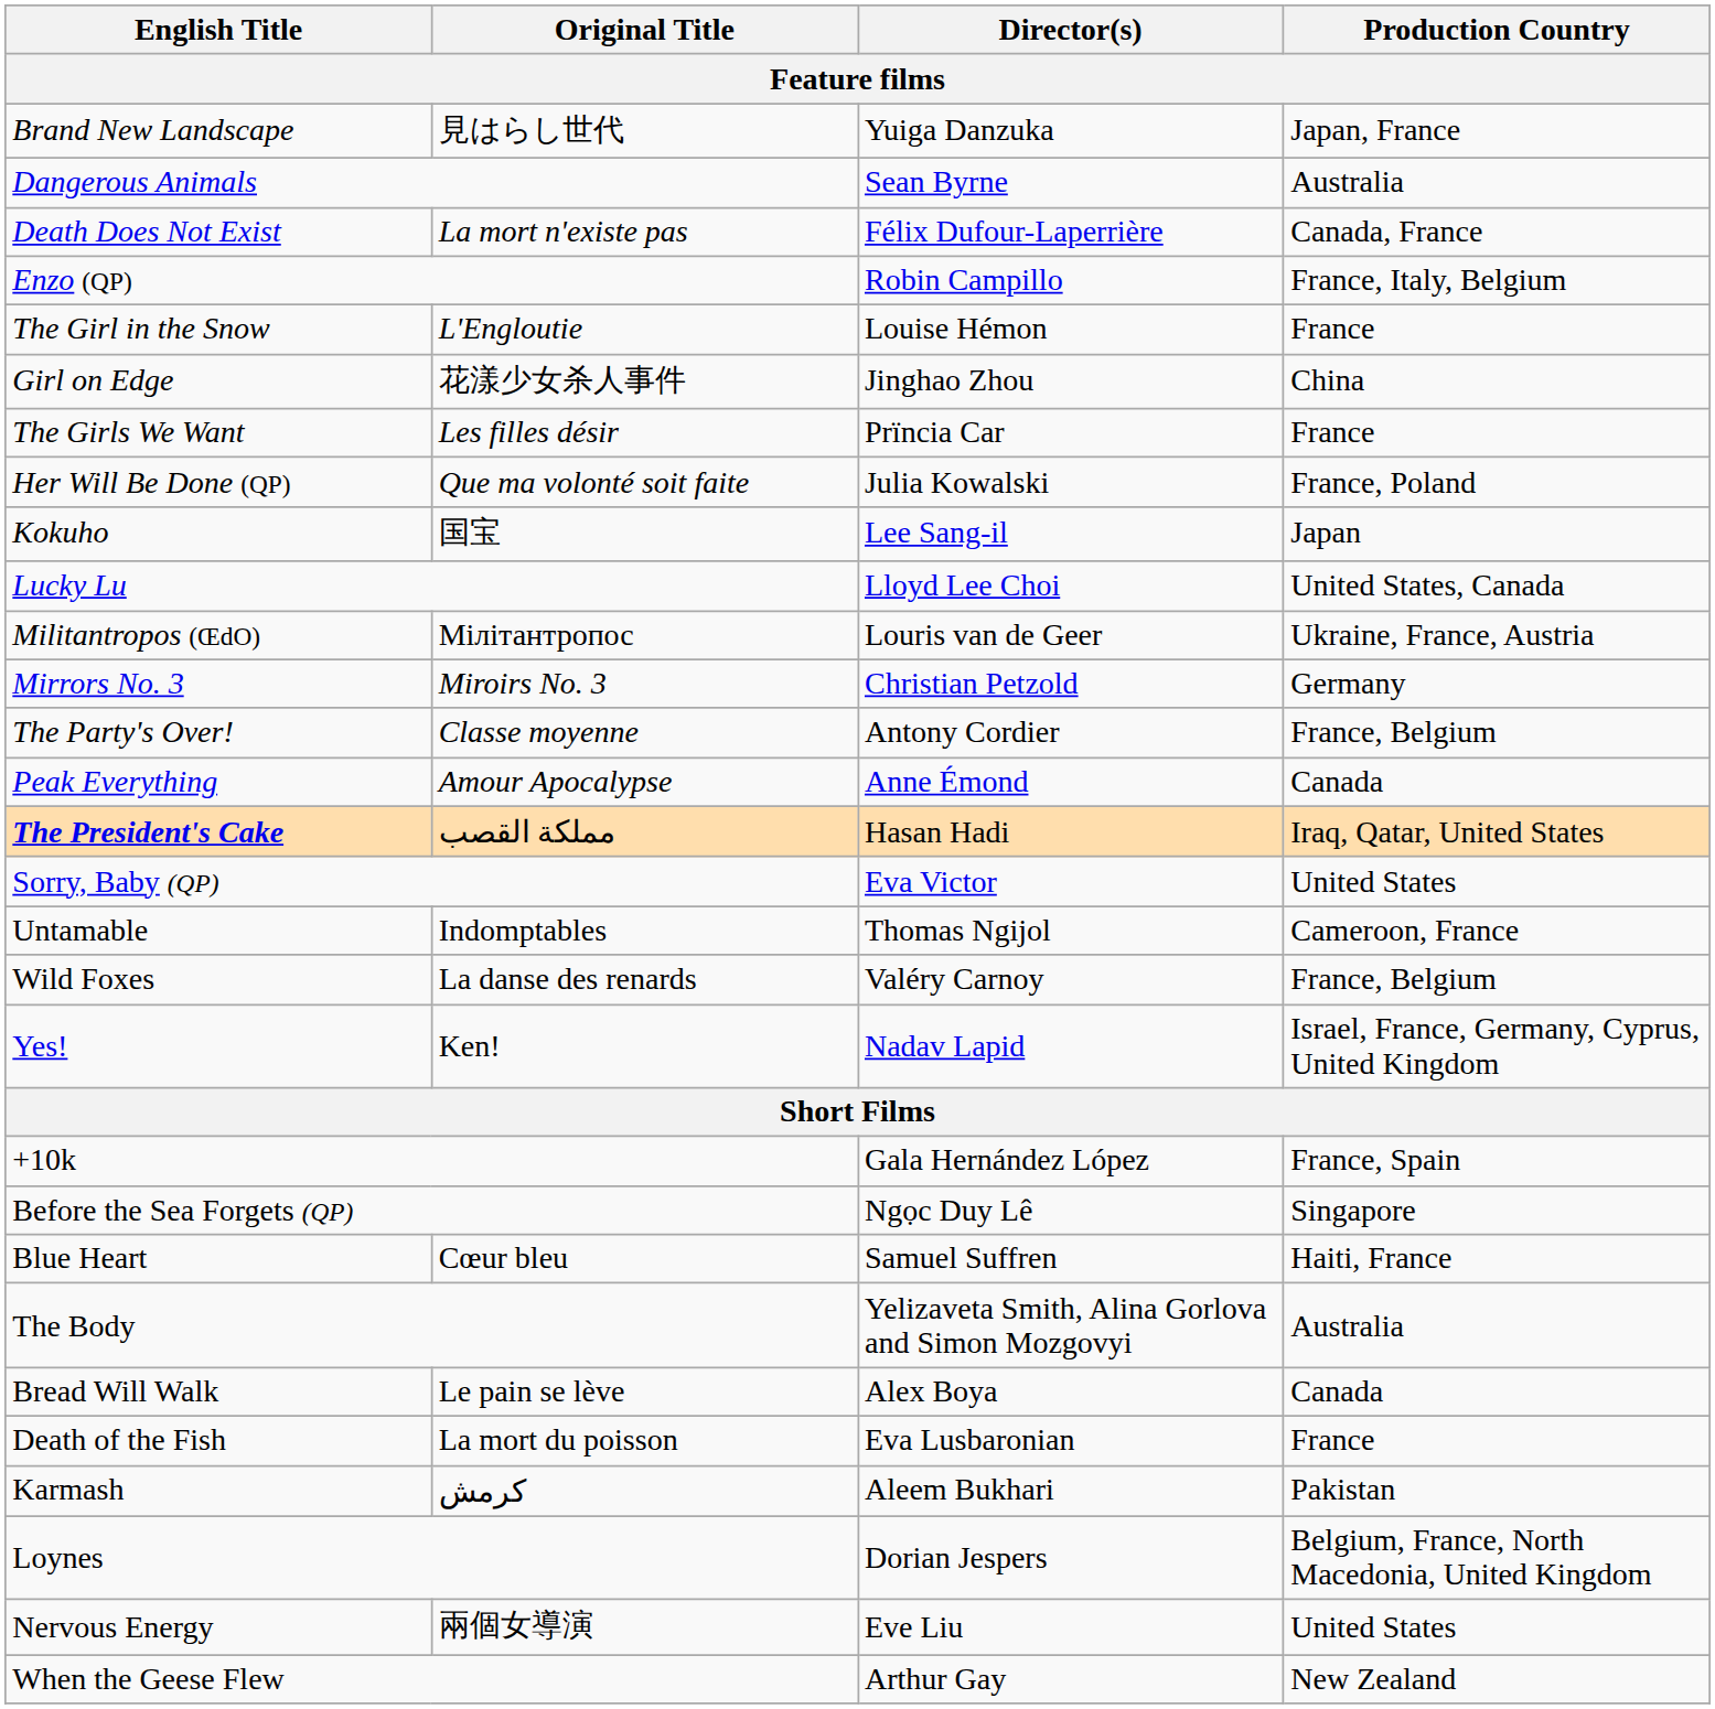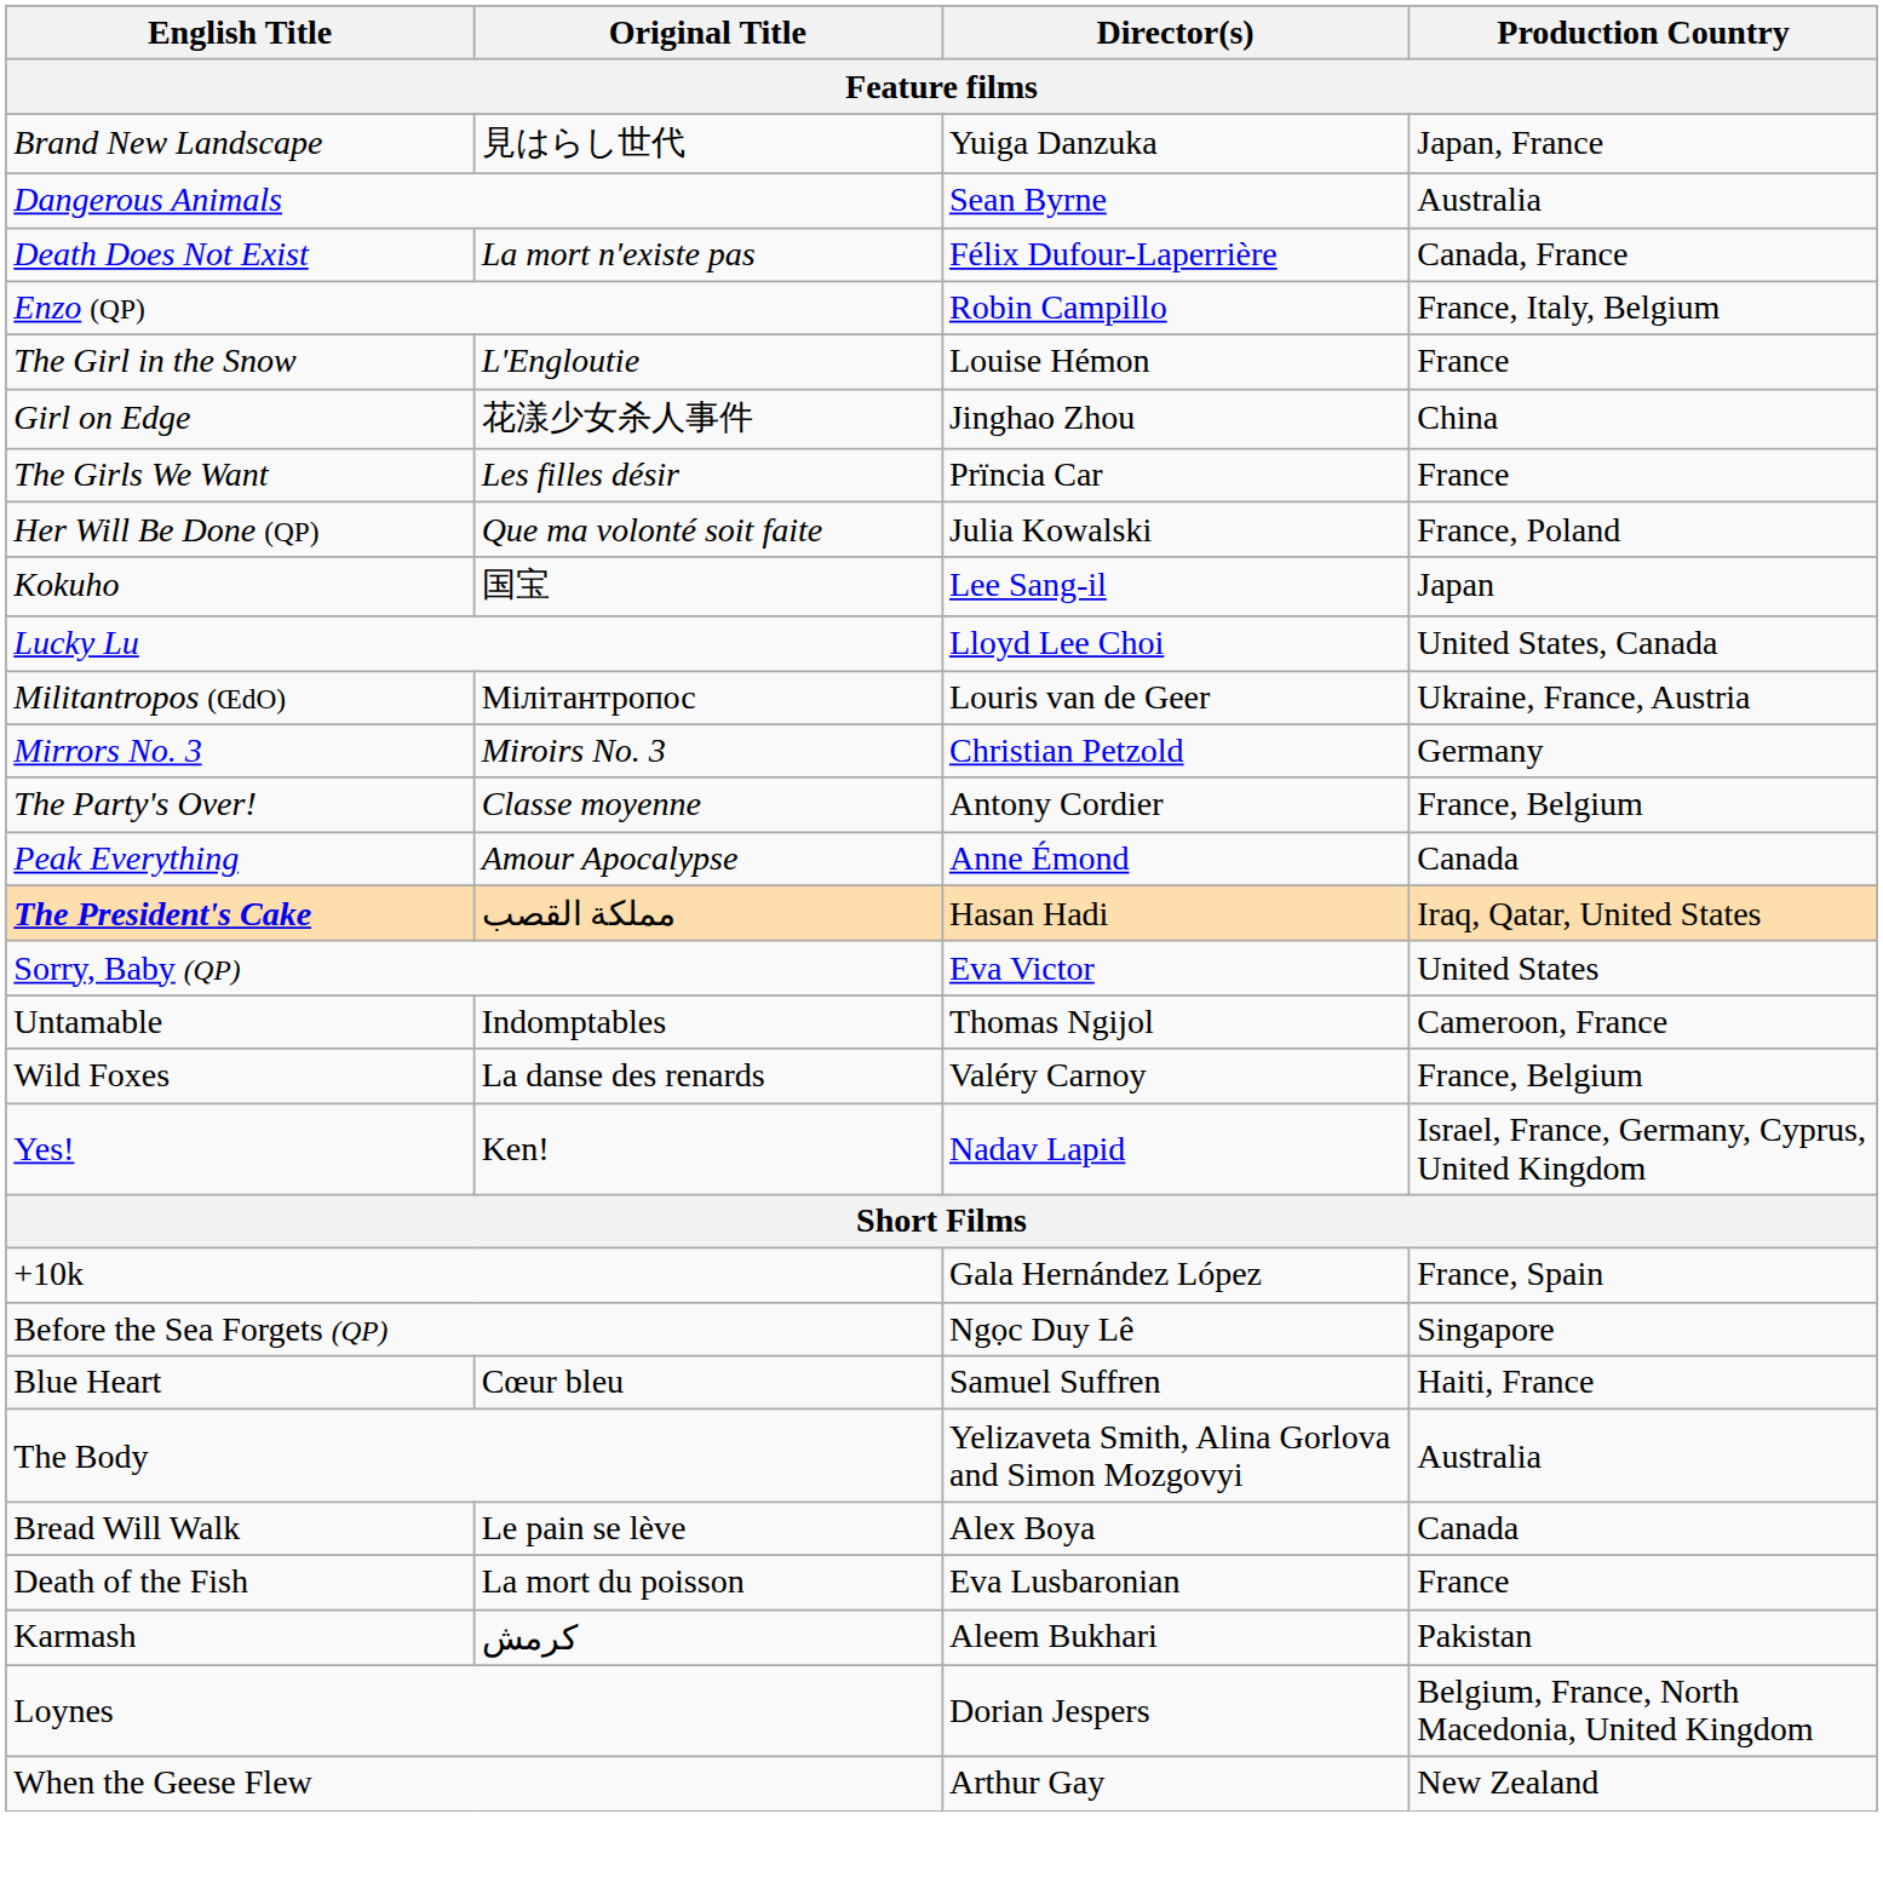 <table class="wikitable" style="width:100%; margin-bottom:4px">
 <tr>
 <th scope="col" style="width:25%;">English Title</th>
 <th scope="col" style="width:25%;">Original Title</th>
 <th scope="col" style="width:25%;">Director(s)</th>
 <th scope="col" style="width:25%;">Production Country</th>
 </tr>
 <tr>
 <th colspan="4">Feature films</th>
 </tr>
 <tr>
 <td><em>Brand New Landscape</em> </td>
 <td>見はらし世代</td>
 <td>Yuiga Danzuka</td>
 <td>Japan, France</td>
 </tr>
 <tr>
 <td colspan="2"><em><a href='#'>Dangerous Animals</a></em></td>
 <td><a href='#'>Sean Byrne</a></td>
 <td>Australia</td>
 </tr>
 <tr>
 <td><em><a href='#'>Death Does Not Exist</a></em></td>
 <td><em>La mort n'existe pas</em></td>
 <td><a href='#'>Félix Dufour-Laperrière</a></td>
 <td>Canada, France</td>
 </tr>
 <tr>
 <td colspan="2"><em><a href='#'>Enzo</a></em>  <small>(QP)</small></td>
 <td><a href='#'>Robin Campillo</a></td>
 <td>France, Italy, Belgium</td>
 </tr>
 <tr>
 <td><em>The Girl in the Snow</em> </td>
 <td><em>L'Engloutie</em></td>
 <td>Louise Hémon</td>
 <td>France</td>
 </tr>
 <tr>
 <td><em>Girl on Edge</em> </td>
 <td>花漾少女杀人事件</td>
 <td>Jinghao Zhou</td>
 <td>China</td>
 </tr>
 <tr>
 <td><em>The Girls We Want</em> </td>
 <td><em>Les filles désir</em></td>
 <td>Prïncia Car</td>
 <td>France</td>
 </tr>
 <tr>
 <td><em>Her Will Be Done</em> <small>(QP)</small></td>
 <td><em>Que ma volonté soit faite</em></td>
 <td>Julia Kowalski</td>
 <td>France, Poland</td>
 </tr>
 <tr>
 <td><em>Kokuho</em></td>
 <td>国宝</td>
 <td><a href='#'>Lee Sang-il</a></td>
 <td>Japan</td>
 </tr>
 <tr>
 <td colspan="2"><em><a href='#'>Lucky Lu</a></em> </td>
 <td><a href='#'>Lloyd Lee Choi</a></td>
 <td>United States, Canada</td>
 </tr>
 <tr>
 <td><em>Militantropos</em> <small>(ŒdO)</small></td>
 <td>Мілітантропос</td>
 <td>Louris van de Geer</td>
 <td>Ukraine, France, Austria</td>
 </tr>
 <tr>
 <td><em><a href='#'>Mirrors No. 3</a></em></td>
 <td><em>Miroirs No. 3</em></td>
 <td><a href='#'>Christian Petzold</a></td>
 <td>Germany</td>
 </tr>
 <tr>
 <td><em>The Party's Over!</em></td>
 <td><em>Classe moyenne</em></td>
 <td>Antony Cordier</td>
 <td>France, Belgium</td>
 </tr>
 <tr>
 <td><em><a href='#'>Peak Everything</a></em></td>
 <td><em>Amour Apocalypse</em></td>
 <td><a href='#'>Anne Émond</a></td>
 <td>Canada</td>
 </tr>
 <tr style="background:#FFDEAD;">
 <td><strong><em><a href='#'>The President's Cake</a><em> <strong></td>
 <td></strong>مملكة القصب<strong></td>
 <td></strong>Hasan Hadi<strong></td>
 <td></strong>Iraq, Qatar, United States<strong></td>
 </tr>
 <tr>
 <td colspan="2"></em><a href='#'>Sorry, Baby</a><em>  <small>(QP)</small></td>
 <td><a href='#'>Eva Victor</a></td>
 <td>United States</td>
 </tr>
 <tr>
 <td></em>Untamable<em></td>
 <td></em>Indomptables<em></td>
 <td>Thomas Ngijol</td>
 <td>Cameroon, France</td>
 </tr>
 <tr>
 <td></em>Wild Foxes<em> </td>
 <td></em>La danse des renards<em></td>
 <td>Valéry Carnoy</td>
 <td>France, Belgium</td>
 </tr>
 <tr>
 <td></em><a href='#'>Yes!</a><em></td>
 <td>Ken!</td>
 <td><a href='#'>Nadav Lapid</a></td>
 <td>Israel, France, Germany, Cyprus, United Kingdom</td>
 </tr>
 <tr>
 <th colspan="4">Short Films</th>
 </tr>
 <tr>
 <td colspan="2"></em>+10k<em></td>
 <td>Gala Hernández López</td>
 <td>France, Spain</td>
 </tr>
 <tr>
 <td colspan="2"></em>Before the Sea Forgets<em> <small>(QP)</small></td>
 <td>Ngọc Duy Lê</td>
 <td>Singapore</td>
 </tr>
 <tr>
 <td></em>Blue Heart<em></td>
 <td></em>Cœur bleu<em></td>
 <td>Samuel Suffren</td>
 <td>Haiti, France</td>
 </tr>
 <tr>
 <td colspan="2"></em>The Body<em></td>
 <td>Yelizaveta Smith, Alina Gorlova and Simon Mozgovyi</td>
 <td>Australia</td>
 </tr>
 <tr>
 <td></em>Bread Will Walk<em></td>
 <td></em>Le pain se lève<em></td>
 <td>Alex Boya</td>
 <td>Canada</td>
 </tr>
 <tr>
 <td></em>Death of the Fish<em></td>
 <td></em>La mort du poisson<em></td>
 <td>Eva Lusbaronian</td>
 <td>France</td>
 </tr>
 <tr>
 <td></em>Karmash<em></td>
 <td>کرمش</td>
 <td>Aleem Bukhari</td>
 <td>Pakistan</td>
 </tr>
 <tr>
 <td colspan="2"></em>Loynes<em></td>
 <td>Dorian Jespers</td>
 <td>Belgium, France, North Macedonia, United Kingdom</td>
 </tr>
 <tr>
-<td></em>Nervous Energy<em></td>
-<td>兩個女導演</td>
-<td>Eve Liu</td>
-<td>United States</td>
-</tr>
-<tr>
 <td colspan="2"></em>When the Geese Flew<em></td>
 <td>Arthur Gay</td>
 <td>New Zealand</td>
 </tr>
 </table>
